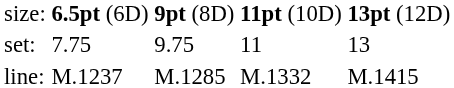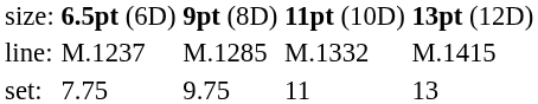 <table style="margin-left:40px;">
 <tr>
 <td>size:</td>
 <td><strong>6.5pt</strong> (6D)</td>
 <td><strong>9pt</strong> (8D)</td>
 <td><strong>11pt</strong> (10D)</td>
 <td><strong>13pt</strong> (12D)</td>
 </tr>
 <tr>
+<td>line:</td>
+<td>M.1237</td>
+<td>M.1285</td>
+<td>M.1332</td>
+<td>M.1415</td>
+</tr>
+<tr>
 <td>set:</td>
 <td>7.75</td>
 <td>9.75</td>
 <td>11</td>
 <td>13</td>
 </tr>
-<tr>
-<td>line:</td>
-<td>M.1237</td>
-<td>M.1285</td>
-<td>M.1332</td>
-<td>M.1415</td>
-</tr>
 </table>
